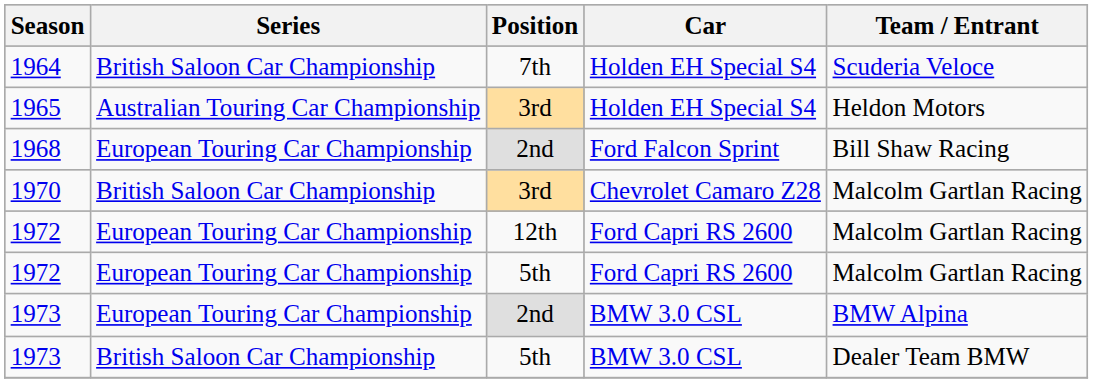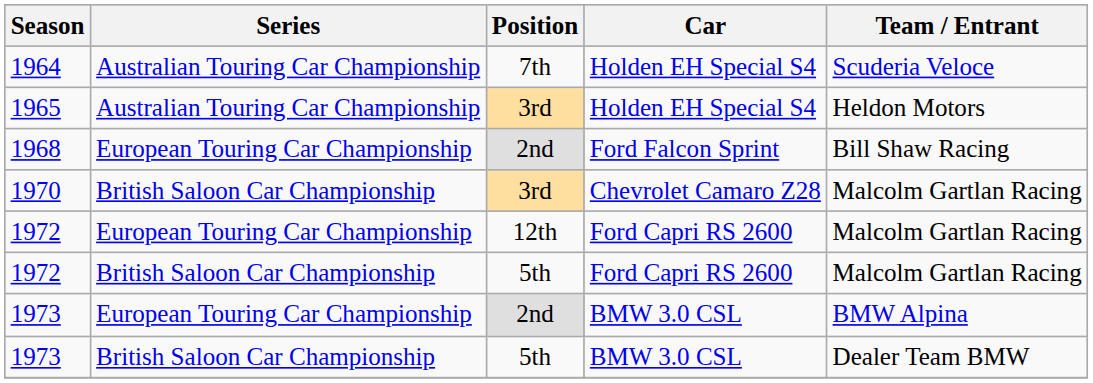 <table class="wikitable" style="font-size: 95%;">
 <tr>
 <th>Season</th>
 <th>Series</th>
 <th>Position</th>
 <th>Car</th>
 <th>Team / Entrant</th>
 </tr>
 <tr>
 <td><a href='#'>1964</a></td>
-<td><a href='#'>British Saloon Car Championship</a></td>
+<td><a href='#'>Australian Touring Car Championship</a></td>
 <td align=center>7th</td>
 <td><a href='#'>Holden EH Special S4</a></td>
 <td><a href='#'>Scuderia Veloce</a></td>
 </tr>
 <tr>
 <td><a href='#'>1965</a></td>
 <td><a href='#'>Australian Touring Car Championship</a></td>
 <td align="center" style="background:#ffdf9f;">3rd</td>
 <td><a href='#'>Holden EH Special S4</a></td>
 <td>Heldon Motors</td>
 </tr>
 <tr>
 <td><a href='#'>1968</a></td>
 <td><a href='#'>European Touring Car Championship</a></td>
 <td align="center" style="background:#dfdfdf;">2nd</td>
 <td><a href='#'>Ford Falcon Sprint</a></td>
 <td>Bill Shaw Racing</td>
 </tr>
 <tr>
 <td><a href='#'>1970</a></td>
 <td><a href='#'>British Saloon Car Championship</a></td>
 <td align="center" style="background:#ffdf9f;">3rd</td>
 <td><a href='#'>Chevrolet Camaro Z28</a></td>
 <td>Malcolm Gartlan Racing</td>
 </tr>
 <tr>
 <td><a href='#'>1972</a></td>
 <td><a href='#'>European Touring Car Championship</a></td>
 <td align=center>12th</td>
 <td><a href='#'>Ford Capri RS 2600</a></td>
 <td>Malcolm Gartlan Racing</td>
 </tr>
 <tr>
 <td><a href='#'>1972</a></td>
-<td><a href='#'>European Touring Car Championship</a></td>
+<td><a href='#'>British Saloon Car Championship</a></td>
 <td align=center>5th</td>
 <td><a href='#'>Ford Capri RS 2600</a></td>
 <td>Malcolm Gartlan Racing</td>
 </tr>
 <tr>
 <td><a href='#'>1973</a></td>
 <td><a href='#'>European Touring Car Championship</a></td>
 <td align="center" style="background:#dfdfdf;">2nd</td>
 <td><a href='#'>BMW 3.0 CSL</a></td>
 <td><a href='#'>BMW Alpina</a></td>
 </tr>
 <tr>
 <td><a href='#'>1973</a></td>
 <td><a href='#'>British Saloon Car Championship</a></td>
 <td align=center>5th</td>
 <td><a href='#'>BMW 3.0 CSL</a></td>
 <td>Dealer Team BMW</td>
 </tr>
 <tr>
 </tr>
 </table>
